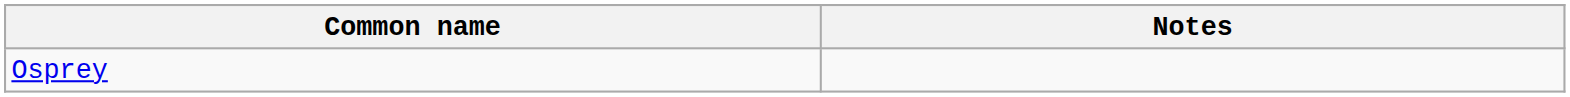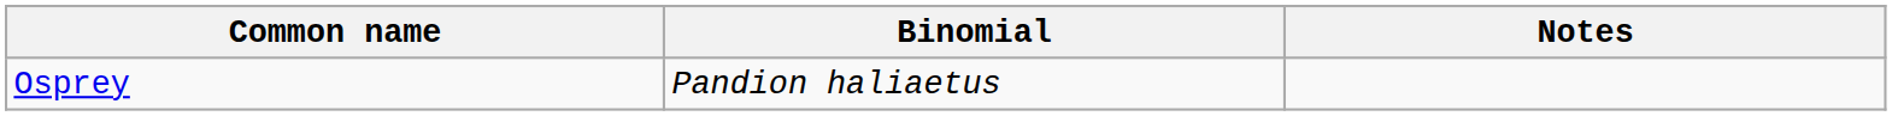 <table style="width:60%;" class="wikitable">
 <tr>
 <th width=35%>Common name</th>
+<th width=33%>Binomial</th>
 <th width=32%>Notes</th>
 </tr>
 <tr>
 <td><a href='#'>Osprey</a></td>
+<td><em>Pandion haliaetus</em></td>
 <td></td>
 </tr>
 </table>
